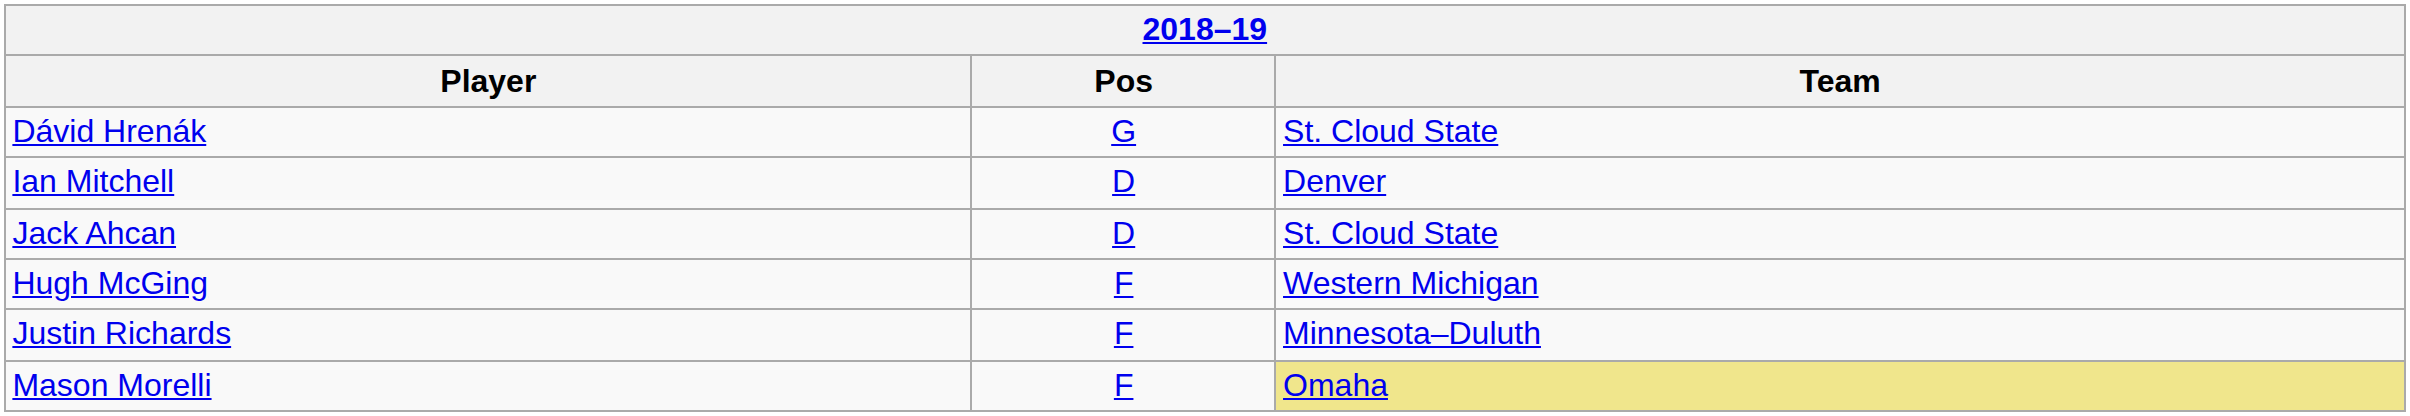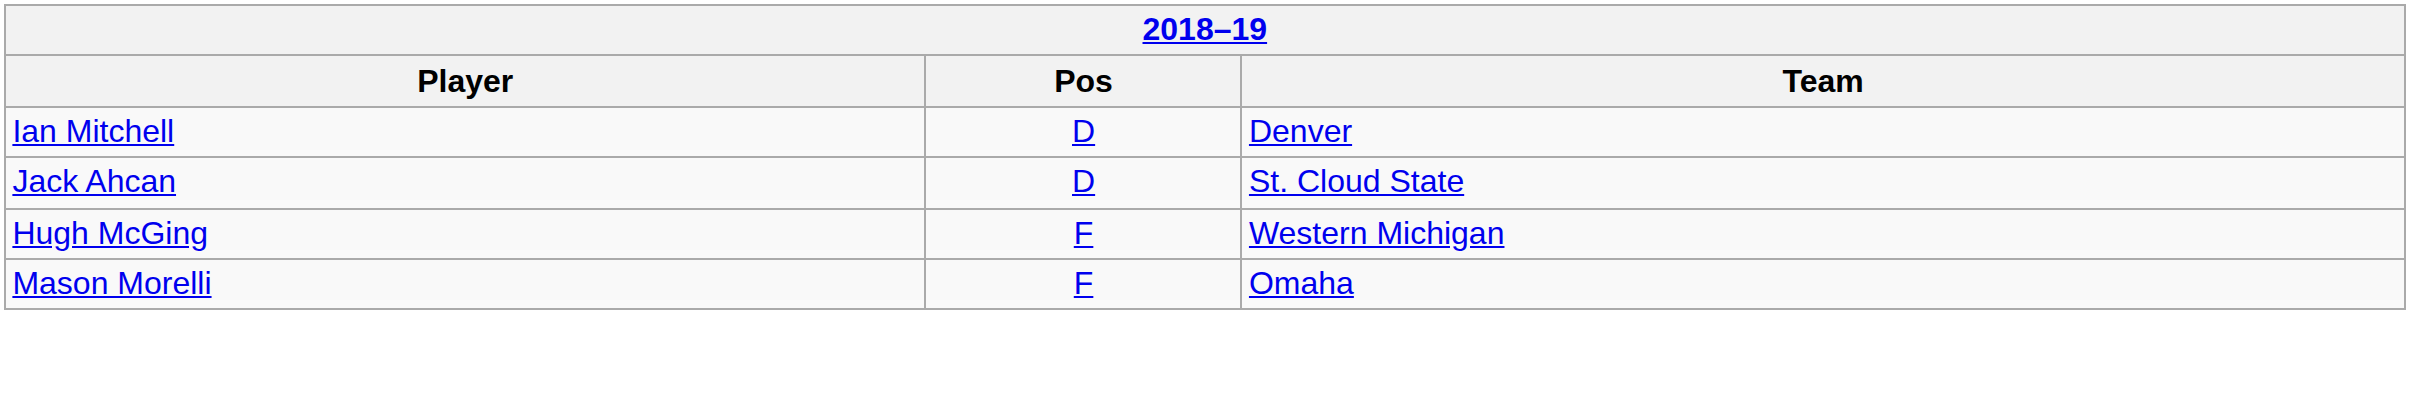 <table class="wikitable" width=95%>
 <tr>
 <th colspan=3><a href='#'>2018–19</a></th>
 </tr>
 <tr>
 <th>Player</th>
 <th>Pos</th>
 <th>Team</th>
-</tr>
-<tr>
-<td><a href='#'>Dávid Hrenák</a></td>
-<td align=center><a href='#'>G</a></td>
-<td><a href='#'>St. Cloud State</a></td>
 </tr>
 <tr>
 <td><a href='#'>Ian Mitchell</a></td>
 <td align=center><a href='#'>D</a></td>
 <td><a href='#'>Denver</a></td>
 </tr>
 <tr>
 <td><a href='#'>Jack Ahcan</a></td>
 <td align=center><a href='#'>D</a></td>
 <td><a href='#'>St. Cloud State</a></td>
 </tr>
 <tr>
 <td><a href='#'>Hugh McGing</a></td>
 <td align=center><a href='#'>F</a></td>
 <td><a href='#'>Western Michigan</a></td>
 </tr>
 <tr>
-<td><a href='#'>Justin Richards</a></td>
-<td align=center><a href='#'>F</a></td>
-<td><a href='#'>Minnesota–Duluth</a></td>
-</tr>
-<tr>
 <td><a href='#'>Mason Morelli</a></td>
 <td align=center><a href='#'>F</a></td>
-<td style="background: khaki;"><a href='#'>Omaha</a></td>
+<td><a href='#'>Omaha</a></td>
 </tr>
 </table>
